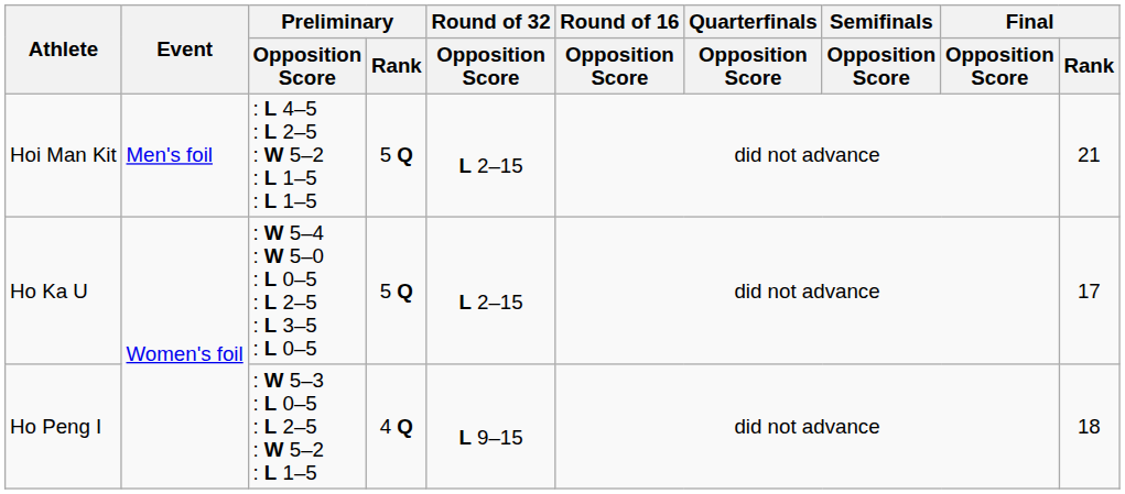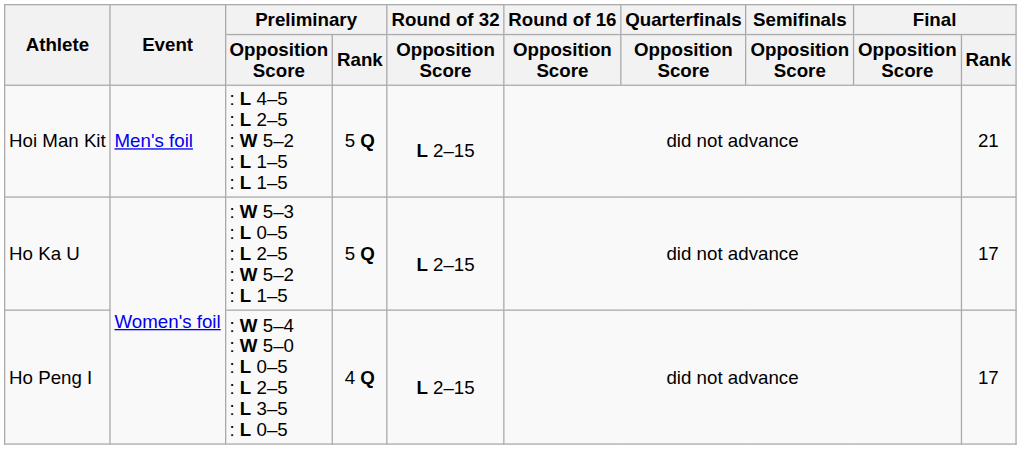 <table class=wikitable style=font-size:90%;text-align:center>
 <tr>
 <th rowspan="2">Athlete</th>
 <th rowspan="2">Event</th>
 <th colspan="2">Preliminary</th>
 <th>Round of 32</th>
 <th>Round of 16</th>
 <th>Quarterfinals</th>
 <th>Semifinals</th>
 <th colspan="2">Final</th>
 </tr>
 <tr>
 <th>Opposition<br>Score</th>
 <th>Rank</th>
 <th>Opposition<br>Score</th>
 <th>Opposition<br>Score</th>
 <th>Opposition<br>Score</th>
 <th>Opposition<br>Score</th>
 <th>Opposition<br>Score</th>
 <th>Rank</th>
 </tr>
 <tr>
 <td align=left>Hoi Man Kit</td>
 <td align=left><a href='#'>Men's foil</a></td>
 <td align=left>: <strong>L</strong> 4–5<br>: <strong>L</strong> 2–5<br>: <strong>W</strong> 5–2<br>: <strong>L</strong> 1–5<br>: <strong>L</strong> 1–5</td>
 <td>5 <strong>Q</strong></td>
 <td><br><strong>L</strong> 2–15</td>
 <td colspan=4>did not advance</td>
 <td>21</td>
 </tr>
 <tr>
 <td align=left>Ho Ka U</td>
 <td align=left rowspan=2><a href='#'>Women's foil</a></td>
-<td align=left>: <strong>W</strong> 5–4<br>: <strong>W</strong> 5–0<br>: <strong>L</strong> 0–5<br>: <strong>L</strong> 2–5<br>: <strong>L</strong> 3–5<br>: <strong>L</strong> 0–5</td>
+<td align=left>: <strong>W</strong> 5–3<br>: <strong>L</strong> 0–5<br>: <strong>L</strong> 2–5<br>: <strong>W</strong> 5–2<br>: <strong>L</strong> 1–5</td>
 <td>5 <strong>Q</strong></td>
 <td><br><strong>L</strong> 2–15</td>
 <td colspan=4>did not advance</td>
 <td>17</td>
 </tr>
 <tr>
 <td align=left>Ho Peng I</td>
-<td align=left>: <strong>W</strong> 5–3<br>: <strong>L</strong> 0–5<br>: <strong>L</strong> 2–5<br>: <strong>W</strong> 5–2<br>: <strong>L</strong> 1–5</td>
+<td align=left>: <strong>W</strong> 5–4<br>: <strong>W</strong> 5–0<br>: <strong>L</strong> 0–5<br>: <strong>L</strong> 2–5<br>: <strong>L</strong> 3–5<br>: <strong>L</strong> 0–5</td>
 <td>4 <strong>Q</strong></td>
-<td><br><strong>L</strong> 9–15</td>
+<td><br><strong>L</strong> 2–15</td>
 <td colspan=4>did not advance</td>
-<td>18</td>
+<td>17</td>
 </tr>
 </table>
